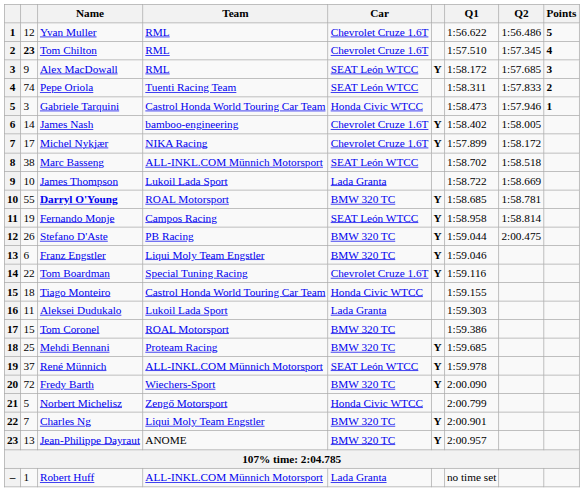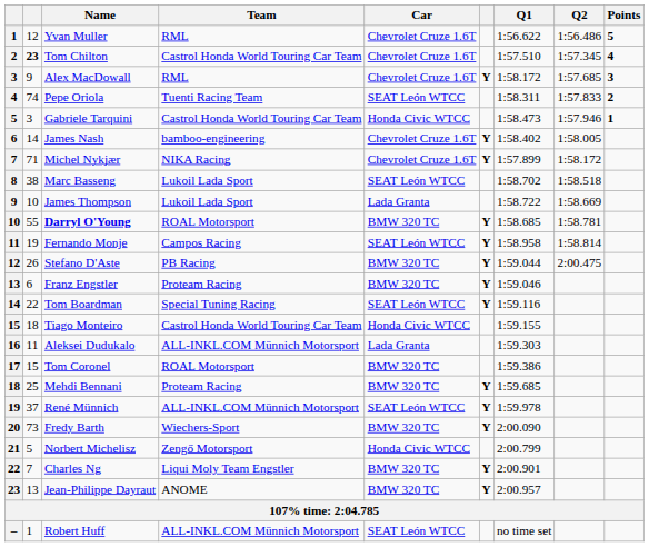 <table class="wikitable sortable" style="font-size: 95%;">
 <tr>
 <th></th>
 <th></th>
 <th>Name</th>
 <th>Team</th>
 <th>Car</th>
 <th></th>
 <th>Q1</th>
 <th>Q2</th>
 <th>Points</th>
 </tr>
 <tr>
 <th>1</th>
 <td>12</td>
 <td> <a href='#'>Yvan Muller</a></td>
 <td><a href='#'>RML</a></td>
 <td><a href='#'>Chevrolet Cruze 1.6T</a></td>
 <td></td>
 <td>1:56.622</td>
 <td>1:56.486</td>
 <td><strong>5</strong></td>
 </tr>
 <tr>
 <th>2</th>
 <td><strong>23</strong></td>
 <td> <a href='#'>Tom Chilton</a></td>
-<td><a href='#'>RML</a></td>
+<td><a href='#'>Castrol Honda World Touring Car Team</a></td>
 <td><a href='#'>Chevrolet Cruze 1.6T</a></td>
 <td></td>
 <td>1:57.510</td>
 <td>1:57.345</td>
 <td><strong>4</strong></td>
 </tr>
 <tr>
 <th>3</th>
 <td>9</td>
 <td> <a href='#'>Alex MacDowall</a></td>
 <td><a href='#'>RML</a></td>
-<td><a href='#'>SEAT León WTCC</a></td>
+<td><a href='#'>Chevrolet Cruze 1.6T</a></td>
 <td align=center><strong><span>Y</span></strong></td>
 <td>1:58.172</td>
 <td>1:57.685</td>
 <td><strong>3</strong></td>
 </tr>
 <tr>
 <th>4</th>
 <td>74</td>
 <td> <a href='#'>Pepe Oriola</a></td>
 <td><a href='#'>Tuenti Racing Team</a></td>
 <td><a href='#'>SEAT León WTCC</a></td>
 <td></td>
 <td>1:58.311</td>
 <td>1:57.833</td>
 <td><strong>2</strong></td>
 </tr>
 <tr>
 <th>5</th>
 <td>3</td>
 <td> <a href='#'>Gabriele Tarquini</a></td>
 <td><a href='#'>Castrol Honda World Touring Car Team</a></td>
 <td><a href='#'>Honda Civic WTCC</a></td>
 <td></td>
 <td>1:58.473</td>
 <td>1:57.946</td>
 <td><strong>1</strong></td>
 </tr>
 <tr>
 <th>6</th>
 <td>14</td>
 <td> <a href='#'>James Nash</a></td>
 <td><a href='#'>bamboo-engineering</a></td>
 <td><a href='#'>Chevrolet Cruze 1.6T</a></td>
 <td align=center><strong><span>Y</span></strong></td>
 <td>1:58.402</td>
 <td>1:58.005</td>
 <td></td>
 </tr>
 <tr>
 <th>7</th>
-<td>17</td>
+<td>71</td>
 <td> <a href='#'>Michel Nykjær</a></td>
 <td><a href='#'>NIKA Racing</a></td>
 <td><a href='#'>Chevrolet Cruze 1.6T</a></td>
 <td align=center><strong><span>Y</span></strong></td>
 <td>1:57.899</td>
 <td>1:58.172</td>
 <td></td>
 </tr>
 <tr>
 <th>8</th>
 <td>38</td>
 <td> <a href='#'>Marc Basseng</a></td>
-<td><a href='#'>ALL-INKL.COM Münnich Motorsport</a></td>
+<td><a href='#'>Lukoil Lada Sport</a></td>
 <td><a href='#'>SEAT León WTCC</a></td>
 <td></td>
 <td>1:58.702</td>
 <td>1:58.518</td>
 <td></td>
 </tr>
 <tr>
 <th>9</th>
 <td>10</td>
 <td> <a href='#'>James Thompson</a></td>
 <td><a href='#'>Lukoil Lada Sport</a></td>
 <td><a href='#'>Lada Granta</a></td>
 <td></td>
 <td>1:58.722</td>
 <td>1:58.669</td>
 <td></td>
 </tr>
 <tr>
 <th>10</th>
 <td>55</td>
 <td> <strong><a href='#'>Darryl O'Young</a></strong></td>
 <td><a href='#'>ROAL Motorsport</a></td>
 <td><a href='#'>BMW 320 TC</a></td>
 <td align=center><strong><span>Y</span></strong></td>
 <td>1:58.685</td>
 <td>1:58.781</td>
 <td></td>
 </tr>
 <tr>
 <th>11</th>
 <td>19</td>
 <td> <a href='#'>Fernando Monje</a></td>
 <td><a href='#'>Campos Racing</a></td>
 <td><a href='#'>SEAT León WTCC</a></td>
 <td align=center><strong><span>Y</span></strong></td>
 <td>1:58.958</td>
 <td>1:58.814</td>
 <td></td>
 </tr>
 <tr>
 <th>12</th>
 <td>26</td>
 <td> <a href='#'>Stefano D'Aste</a></td>
 <td><a href='#'>PB Racing</a></td>
 <td><a href='#'>BMW 320 TC</a></td>
 <td align=center><strong><span>Y</span></strong></td>
 <td>1:59.044</td>
 <td>2:00.475</td>
 <td></td>
 </tr>
 <tr>
 <th>13</th>
 <td>6</td>
 <td> <a href='#'>Franz Engstler</a></td>
-<td><a href='#'>Liqui Moly Team Engstler</a></td>
+<td><a href='#'>Proteam Racing</a></td>
 <td><a href='#'>BMW 320 TC</a></td>
 <td align=center><strong><span>Y</span></strong></td>
 <td>1:59.046</td>
 <td></td>
 <td></td>
 </tr>
 <tr>
 <th>14</th>
 <td>22</td>
 <td> <a href='#'>Tom Boardman</a></td>
 <td><a href='#'>Special Tuning Racing</a></td>
-<td><a href='#'>Chevrolet Cruze 1.6T</a></td>
+<td><a href='#'>SEAT León WTCC</a></td>
 <td align=center><strong><span>Y</span></strong></td>
 <td>1:59.116</td>
 <td></td>
 <td></td>
 </tr>
 <tr>
 <th>15</th>
 <td>18</td>
 <td> <a href='#'>Tiago Monteiro</a></td>
 <td><a href='#'>Castrol Honda World Touring Car Team</a></td>
 <td><a href='#'>Honda Civic WTCC</a></td>
 <td></td>
 <td>1:59.155</td>
 <td></td>
 <td></td>
 </tr>
 <tr>
 <th>16</th>
 <td>11</td>
 <td> <a href='#'>Aleksei Dudukalo</a></td>
-<td><a href='#'>Lukoil Lada Sport</a></td>
+<td><a href='#'>ALL-INKL.COM Münnich Motorsport</a></td>
 <td><a href='#'>Lada Granta</a></td>
 <td></td>
 <td>1:59.303</td>
 <td></td>
 <td></td>
 </tr>
 <tr>
 <th>17</th>
 <td>15</td>
 <td> <a href='#'>Tom Coronel</a></td>
 <td><a href='#'>ROAL Motorsport</a></td>
 <td><a href='#'>BMW 320 TC</a></td>
 <td></td>
 <td>1:59.386</td>
 <td></td>
 <td></td>
 </tr>
 <tr>
 <th>18</th>
 <td>25</td>
 <td> <a href='#'>Mehdi Bennani</a></td>
 <td><a href='#'>Proteam Racing</a></td>
 <td><a href='#'>BMW 320 TC</a></td>
 <td align=center><strong><span>Y</span></strong></td>
 <td>1:59.685</td>
 <td></td>
 <td></td>
 </tr>
 <tr>
 <th>19</th>
 <td>37</td>
 <td> <a href='#'>René Münnich</a></td>
 <td><a href='#'>ALL-INKL.COM Münnich Motorsport</a></td>
 <td><a href='#'>SEAT León WTCC</a></td>
 <td align=center><strong><span>Y</span></strong></td>
 <td>1:59.978</td>
 <td></td>
 <td></td>
 </tr>
 <tr>
 <th>20</th>
-<td>72</td>
+<td>73</td>
 <td> <a href='#'>Fredy Barth</a></td>
 <td><a href='#'>Wiechers-Sport</a></td>
 <td><a href='#'>BMW 320 TC</a></td>
 <td align=center><strong><span>Y</span></strong></td>
 <td>2:00.090</td>
 <td></td>
 <td></td>
 </tr>
 <tr>
 <th>21</th>
 <td>5</td>
 <td> <a href='#'>Norbert Michelisz</a></td>
 <td><a href='#'>Zengő Motorsport</a></td>
 <td><a href='#'>Honda Civic WTCC</a></td>
 <td></td>
 <td>2:00.799</td>
 <td></td>
 <td></td>
 </tr>
 <tr>
 <th>22</th>
 <td>7</td>
 <td> <a href='#'>Charles Ng</a></td>
 <td><a href='#'>Liqui Moly Team Engstler</a></td>
 <td><a href='#'>BMW 320 TC</a></td>
 <td align=center><strong><span>Y</span></strong></td>
 <td>2:00.901</td>
 <td></td>
 <td></td>
 </tr>
 <tr>
 <th>23</th>
 <td>13</td>
 <td> <a href='#'>Jean-Philippe Dayraut</a></td>
 <td>ANOME</td>
 <td><a href='#'>BMW 320 TC</a></td>
 <td align=center><strong><span>Y</span></strong></td>
 <td>2:00.957</td>
 <td></td>
 <td></td>
 </tr>
 <tr>
 <th colspan=9>107% time: 2:04.785</th>
 </tr>
 <tr>
 <th>–</th>
 <td>1</td>
 <td> <a href='#'>Robert Huff</a></td>
 <td><a href='#'>ALL-INKL.COM Münnich Motorsport</a></td>
-<td><a href='#'>Lada Granta</a></td>
+<td><a href='#'>SEAT León WTCC</a></td>
 <td></td>
 <td>no time set</td>
 <td></td>
 <td></td>
 </tr>
 </table>
